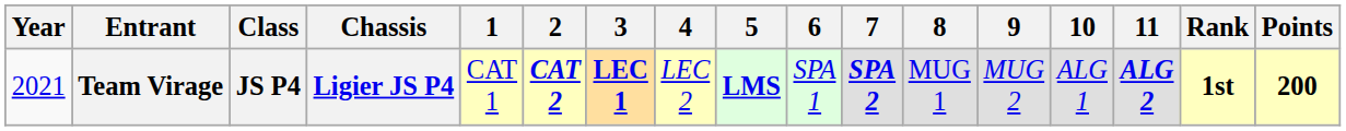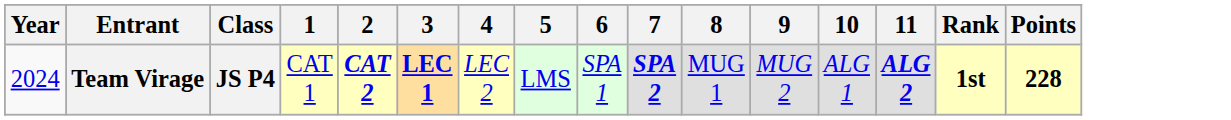 <table class="wikitable" style="text-align:center; font-size:85%">
 <tr>
 <th>Year</th>
 <th>Entrant</th>
 <th>Class</th>
-<th>Chassis</th>
 <th>1</th>
 <th>2</th>
 <th>3</th>
 <th>4</th>
 <th>5</th>
 <th>6</th>
 <th>7</th>
 <th>8</th>
 <th>9</th>
 <th>10</th>
 <th>11</th>
 <th>Rank</th>
 <th>Points</th>
 </tr>
 <tr>
-<td><a href='#'>2021</a></td>
+<td><a href='#'>2024</a></td>
 <th nowrap>Team Virage</th>
 <th nowrap>JS P4</th>
-<th nowrap><a href='#'>Ligier JS P4</a></th>
 <td style="background:#FFFFBF;"><a href='#'>CAT<br>1</a><br></td>
 <td style="background:#FFFFBF;"><strong><em><a href='#'>CAT<br>2</a></em></strong><br></td>
 <td style="background:#FFDF9F;"><strong><a href='#'>LEC<br>1</a></strong><br></td>
 <td style="background:#FFFFBF;"><em><a href='#'>LEC<br>2</a></em><br></td>
-<td style="background:#DFFFDF;"><strong><a href='#'>LMS</a><br></strong></td>
+<td style="background:#DFFFDF;"><a href='#'>LMS</a><br></td>
 <td style="background:#DFFFDF;"><em><a href='#'>SPA<br>1</a></em><br></td>
 <td style="background:#dfdfdf;"><strong><em><a href='#'>SPA<br>2</a></em><br></strong></td>
 <td style="background:#dfdfdf;"><a href='#'>MUG<br>1</a><br></td>
 <td style="background:#dfdfdf;"><em><a href='#'>MUG<br>2</a></em><br></td>
 <td style="background:#dfdfdf;"><em><a href='#'>ALG<br>1</a></em><br></td>
 <td style="background:#dfdfdf;"><strong><em><a href='#'>ALG<br>2</a></em></strong><br></td>
 <th style="background:#FFFFBF">1st</th>
-<th style="background:#FFFFBF">200</th>
+<th style="background:#FFFFBF">228</th>
 </tr>
 </table>
